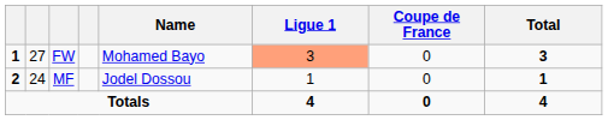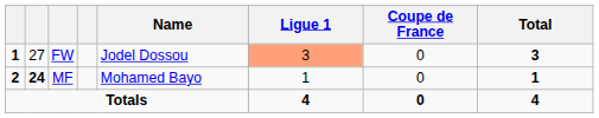 <table class="wikitable" style="text-align:center">
 <tr>
 <th width=15></th>
 <th width=15></th>
 <th width=15></th>
 <th width=15></th>
 <th width=160>Name</th>
 <th width=120><a href='#'>Ligue 1</a></th>
 <th width=120><a href='#'>Coupe de France</a></th>
 <th width=120>Total</th>
 </tr>
 <tr>
 <td><strong>1</strong></td>
 <td>27</td>
 <td><a href='#'>FW</a></td>
 <td></td>
-<td align=left><a href='#'>Mohamed Bayo</a></td>
+<td align=left><a href='#'>Jodel Dossou</a></td>
 <td style="background: lightsalmon;">3</td>
 <td>0</td>
 <td><strong>3</strong></td>
 </tr>
 <tr>
 <td><strong>2</strong></td>
-<td>24</td>
+<td><strong>24</strong></td>
 <td><a href='#'>MF</a></td>
 <td></td>
-<td align=left><a href='#'>Jodel Dossou</a></td>
+<td align=left><a href='#'>Mohamed Bayo</a></td>
 <td>1</td>
 <td>0</td>
 <td><strong>1</strong></td>
 </tr>
 <tr>
 <td colspan=5><strong>Totals</strong></td>
 <td><strong>4</strong></td>
 <td><strong>0</strong></td>
 <td><strong>4</strong></td>
 </tr>
 </table>
